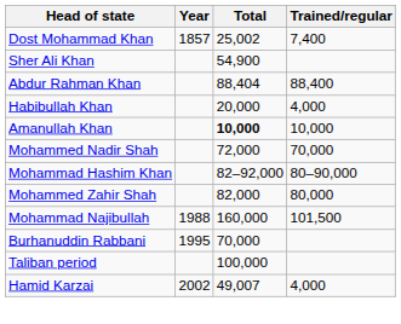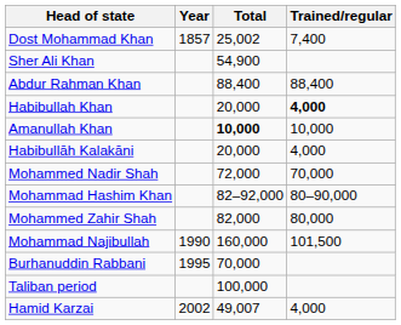 <table class="wikitable sortable">
 <tr>
 <th>Head of state</th>
 <th>Year</th>
 <th>Total</th>
 <th>Trained/regular</th>
 </tr>
 <tr>
 <td><a href='#'>Dost Mohammad Khan</a></td>
 <td>1857</td>
 <td>25,002</td>
 <td>7,400</td>
 </tr>
 <tr>
 <td><a href='#'>Sher Ali Khan</a></td>
 <td></td>
 <td>54,900</td>
 <td></td>
 </tr>
 <tr>
 <td><a href='#'>Abdur Rahman Khan</a></td>
 <td></td>
-<td>88,404</td>
+<td>88,400</td>
 <td>88,400</td>
 </tr>
 <tr>
 <td><a href='#'>Habibullah Khan</a></td>
 <td></td>
 <td>20,000</td>
-<td>4,000</td>
+<td><strong>4,000</strong></td>
 </tr>
 <tr>
 <td><a href='#'>Amanullah Khan</a></td>
 <td></td>
 <td><strong>10,000</strong></td>
 <td>10,000</td>
+</tr>
+<tr>
+<td><a href='#'>Habibullāh Kalakāni</a></td>
+<td></td>
+<td>20,000</td>
+<td>4,000</td>
 </tr>
 <tr>
 <td><a href='#'>Mohammed Nadir Shah</a></td>
 <td></td>
 <td>72,000</td>
 <td>70,000</td>
 </tr>
 <tr>
 <td><a href='#'>Mohammad Hashim Khan</a></td>
 <td></td>
 <td>82–92,000</td>
 <td>80–90,000</td>
 </tr>
 <tr>
 <td><a href='#'>Mohammed Zahir Shah</a></td>
 <td></td>
 <td>82,000</td>
 <td>80,000</td>
 </tr>
 <tr>
 <td><a href='#'>Mohammad Najibullah</a></td>
-<td>1988</td>
+<td>1990</td>
 <td>160,000</td>
 <td>101,500</td>
 </tr>
 <tr>
 <td><a href='#'>Burhanuddin Rabbani</a></td>
 <td>1995</td>
 <td>70,000</td>
 <td></td>
 </tr>
 <tr>
 <td><a href='#'>Taliban period</a></td>
 <td></td>
 <td>100,000</td>
 <td></td>
 </tr>
 <tr>
 <td><a href='#'>Hamid Karzai</a></td>
 <td>2002</td>
 <td>49,007</td>
 <td>4,000</td>
 </tr>
 </table>
